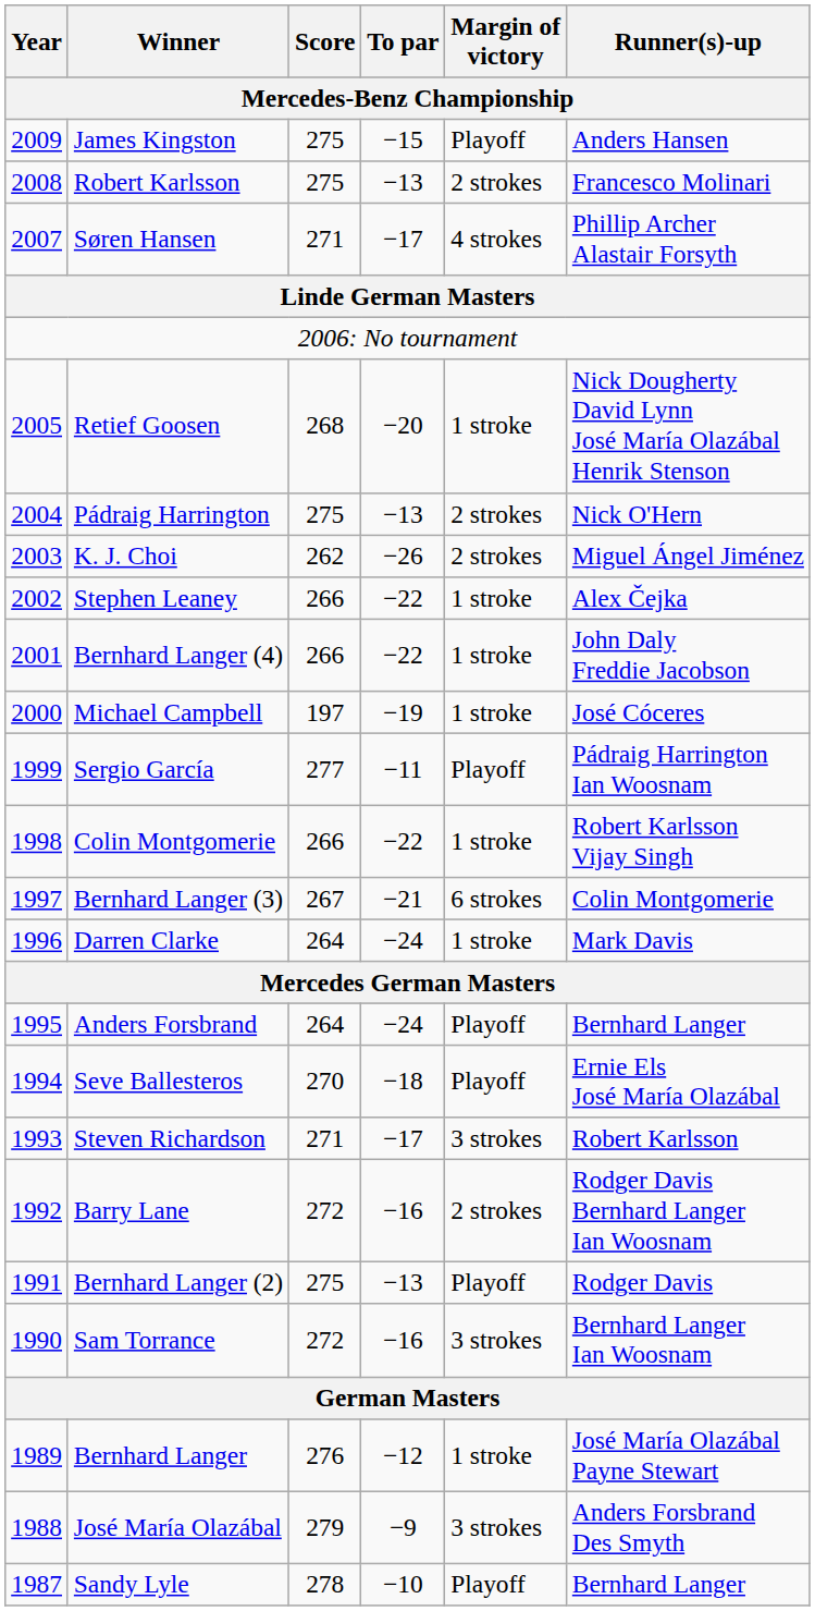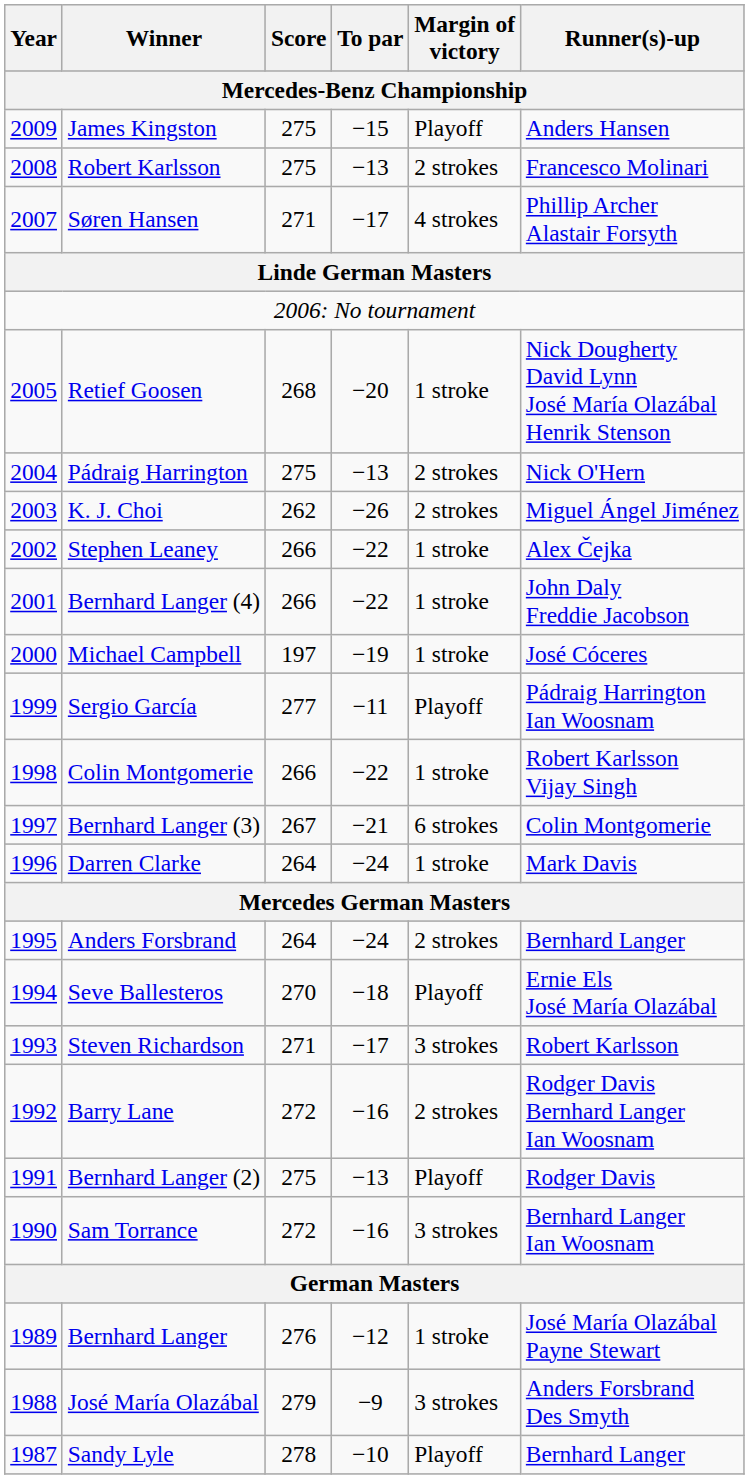 <table class=wikitable style="font-size:95%">
 <tr>
 <th>Year</th>
 <th>Winner</th>
 <th>Score</th>
 <th>To par</th>
 <th>Margin of<br>victory</th>
 <th>Runner(s)-up</th>
 </tr>
 <tr>
 <th colspan=7>Mercedes-Benz Championship</th>
 </tr>
 <tr>
 <td><a href='#'>2009</a></td>
 <td> <a href='#'>James Kingston</a></td>
 <td align=center>275</td>
 <td align=center>−15</td>
 <td>Playoff</td>
 <td> <a href='#'>Anders Hansen</a></td>
 </tr>
 <tr>
 <td><a href='#'>2008</a></td>
 <td> <a href='#'>Robert Karlsson</a></td>
 <td align=center>275</td>
 <td align=center>−13</td>
 <td>2 strokes</td>
 <td> <a href='#'>Francesco Molinari</a></td>
 </tr>
 <tr>
 <td><a href='#'>2007</a></td>
 <td> <a href='#'>Søren Hansen</a></td>
 <td align=center>271</td>
 <td align=center>−17</td>
 <td>4 strokes</td>
 <td> <a href='#'>Phillip Archer</a><br> <a href='#'>Alastair Forsyth</a></td>
 </tr>
 <tr>
 <th colspan=7>Linde German Masters</th>
 </tr>
 <tr>
 <td colspan=6 align=center><em>2006: No tournament</em></td>
 </tr>
 <tr>
 <td><a href='#'>2005</a></td>
 <td> <a href='#'>Retief Goosen</a></td>
 <td align=center>268</td>
 <td align=center>−20</td>
 <td>1 stroke</td>
 <td> <a href='#'>Nick Dougherty</a><br> <a href='#'>David Lynn</a><br> <a href='#'>José María Olazábal</a><br> <a href='#'>Henrik Stenson</a></td>
 </tr>
 <tr>
 <td><a href='#'>2004</a></td>
 <td> <a href='#'>Pádraig Harrington</a></td>
 <td align=center>275</td>
 <td align=center>−13</td>
 <td>2 strokes</td>
 <td> <a href='#'>Nick O'Hern</a></td>
 </tr>
 <tr>
 <td><a href='#'>2003</a></td>
 <td> <a href='#'>K. J. Choi</a></td>
 <td align=center>262</td>
 <td align=center>−26</td>
 <td>2 strokes</td>
 <td> <a href='#'>Miguel Ángel Jiménez</a></td>
 </tr>
 <tr>
 <td><a href='#'>2002</a></td>
 <td> <a href='#'>Stephen Leaney</a></td>
 <td align=center>266</td>
 <td align=center>−22</td>
 <td>1 stroke</td>
 <td> <a href='#'>Alex Čejka</a></td>
 </tr>
 <tr>
 <td><a href='#'>2001</a></td>
 <td> <a href='#'>Bernhard Langer</a> (4)</td>
 <td align=center>266</td>
 <td align=center>−22</td>
 <td>1 stroke</td>
 <td> <a href='#'>John Daly</a><br> <a href='#'>Freddie Jacobson</a></td>
 </tr>
 <tr>
 <td><a href='#'>2000</a></td>
 <td> <a href='#'>Michael Campbell</a></td>
 <td align=center>197</td>
 <td align=center>−19</td>
 <td>1 stroke</td>
 <td> <a href='#'>José Cóceres</a></td>
 </tr>
 <tr>
 <td><a href='#'>1999</a></td>
 <td> <a href='#'>Sergio García</a></td>
 <td align=center>277</td>
 <td align=center>−11</td>
 <td>Playoff</td>
 <td> <a href='#'>Pádraig Harrington</a><br> <a href='#'>Ian Woosnam</a></td>
 </tr>
 <tr>
 <td><a href='#'>1998</a></td>
 <td> <a href='#'>Colin Montgomerie</a></td>
 <td align=center>266</td>
 <td align=center>−22</td>
 <td>1 stroke</td>
 <td> <a href='#'>Robert Karlsson</a><br> <a href='#'>Vijay Singh</a></td>
 </tr>
 <tr>
 <td><a href='#'>1997</a></td>
 <td> <a href='#'>Bernhard Langer</a> (3)</td>
 <td align=center>267</td>
 <td align=center>−21</td>
 <td>6 strokes</td>
 <td> <a href='#'>Colin Montgomerie</a></td>
 </tr>
 <tr>
 <td><a href='#'>1996</a></td>
 <td> <a href='#'>Darren Clarke</a></td>
 <td align=center>264</td>
 <td align=center>−24</td>
 <td>1 stroke</td>
 <td> <a href='#'>Mark Davis</a></td>
 </tr>
 <tr>
 <th colspan=7>Mercedes German Masters</th>
 </tr>
 <tr>
 <td><a href='#'>1995</a></td>
 <td> <a href='#'>Anders Forsbrand</a></td>
 <td align=center>264</td>
 <td align=center>−24</td>
-<td>Playoff</td>
+<td>2 strokes</td>
 <td> <a href='#'>Bernhard Langer</a></td>
 </tr>
 <tr>
 <td><a href='#'>1994</a></td>
 <td> <a href='#'>Seve Ballesteros</a></td>
 <td align=center>270</td>
 <td align=center>−18</td>
 <td>Playoff</td>
 <td> <a href='#'>Ernie Els</a><br> <a href='#'>José María Olazábal</a></td>
 </tr>
 <tr>
 <td><a href='#'>1993</a></td>
 <td> <a href='#'>Steven Richardson</a></td>
 <td align=center>271</td>
 <td align=center>−17</td>
 <td>3 strokes</td>
 <td> <a href='#'>Robert Karlsson</a></td>
 </tr>
 <tr>
 <td><a href='#'>1992</a></td>
 <td> <a href='#'>Barry Lane</a></td>
 <td align=center>272</td>
 <td align=center>−16</td>
 <td>2 strokes</td>
 <td> <a href='#'>Rodger Davis</a><br> <a href='#'>Bernhard Langer</a><br> <a href='#'>Ian Woosnam</a></td>
 </tr>
 <tr>
 <td><a href='#'>1991</a></td>
 <td> <a href='#'>Bernhard Langer</a> (2)</td>
 <td align=center>275</td>
 <td align=center>−13</td>
 <td>Playoff</td>
 <td> <a href='#'>Rodger Davis</a></td>
 </tr>
 <tr>
 <td><a href='#'>1990</a></td>
 <td> <a href='#'>Sam Torrance</a></td>
 <td align=center>272</td>
 <td align=center>−16</td>
 <td>3 strokes</td>
 <td> <a href='#'>Bernhard Langer</a><br> <a href='#'>Ian Woosnam</a></td>
 </tr>
 <tr>
 <th colspan=7>German Masters</th>
 </tr>
 <tr>
 <td><a href='#'>1989</a></td>
 <td> <a href='#'>Bernhard Langer</a></td>
 <td align=center>276</td>
 <td align=center>−12</td>
 <td>1 stroke</td>
 <td> <a href='#'>José María Olazábal</a><br> <a href='#'>Payne Stewart</a></td>
 </tr>
 <tr>
 <td><a href='#'>1988</a></td>
 <td> <a href='#'>José María Olazábal</a></td>
 <td align=center>279</td>
 <td align=center>−9</td>
 <td>3 strokes</td>
 <td> <a href='#'>Anders Forsbrand</a><br> <a href='#'>Des Smyth</a></td>
 </tr>
 <tr>
 <td><a href='#'>1987</a></td>
 <td> <a href='#'>Sandy Lyle</a></td>
 <td align=center>278</td>
 <td align=center>−10</td>
 <td>Playoff</td>
 <td> <a href='#'>Bernhard Langer</a></td>
 </tr>
 </table>
